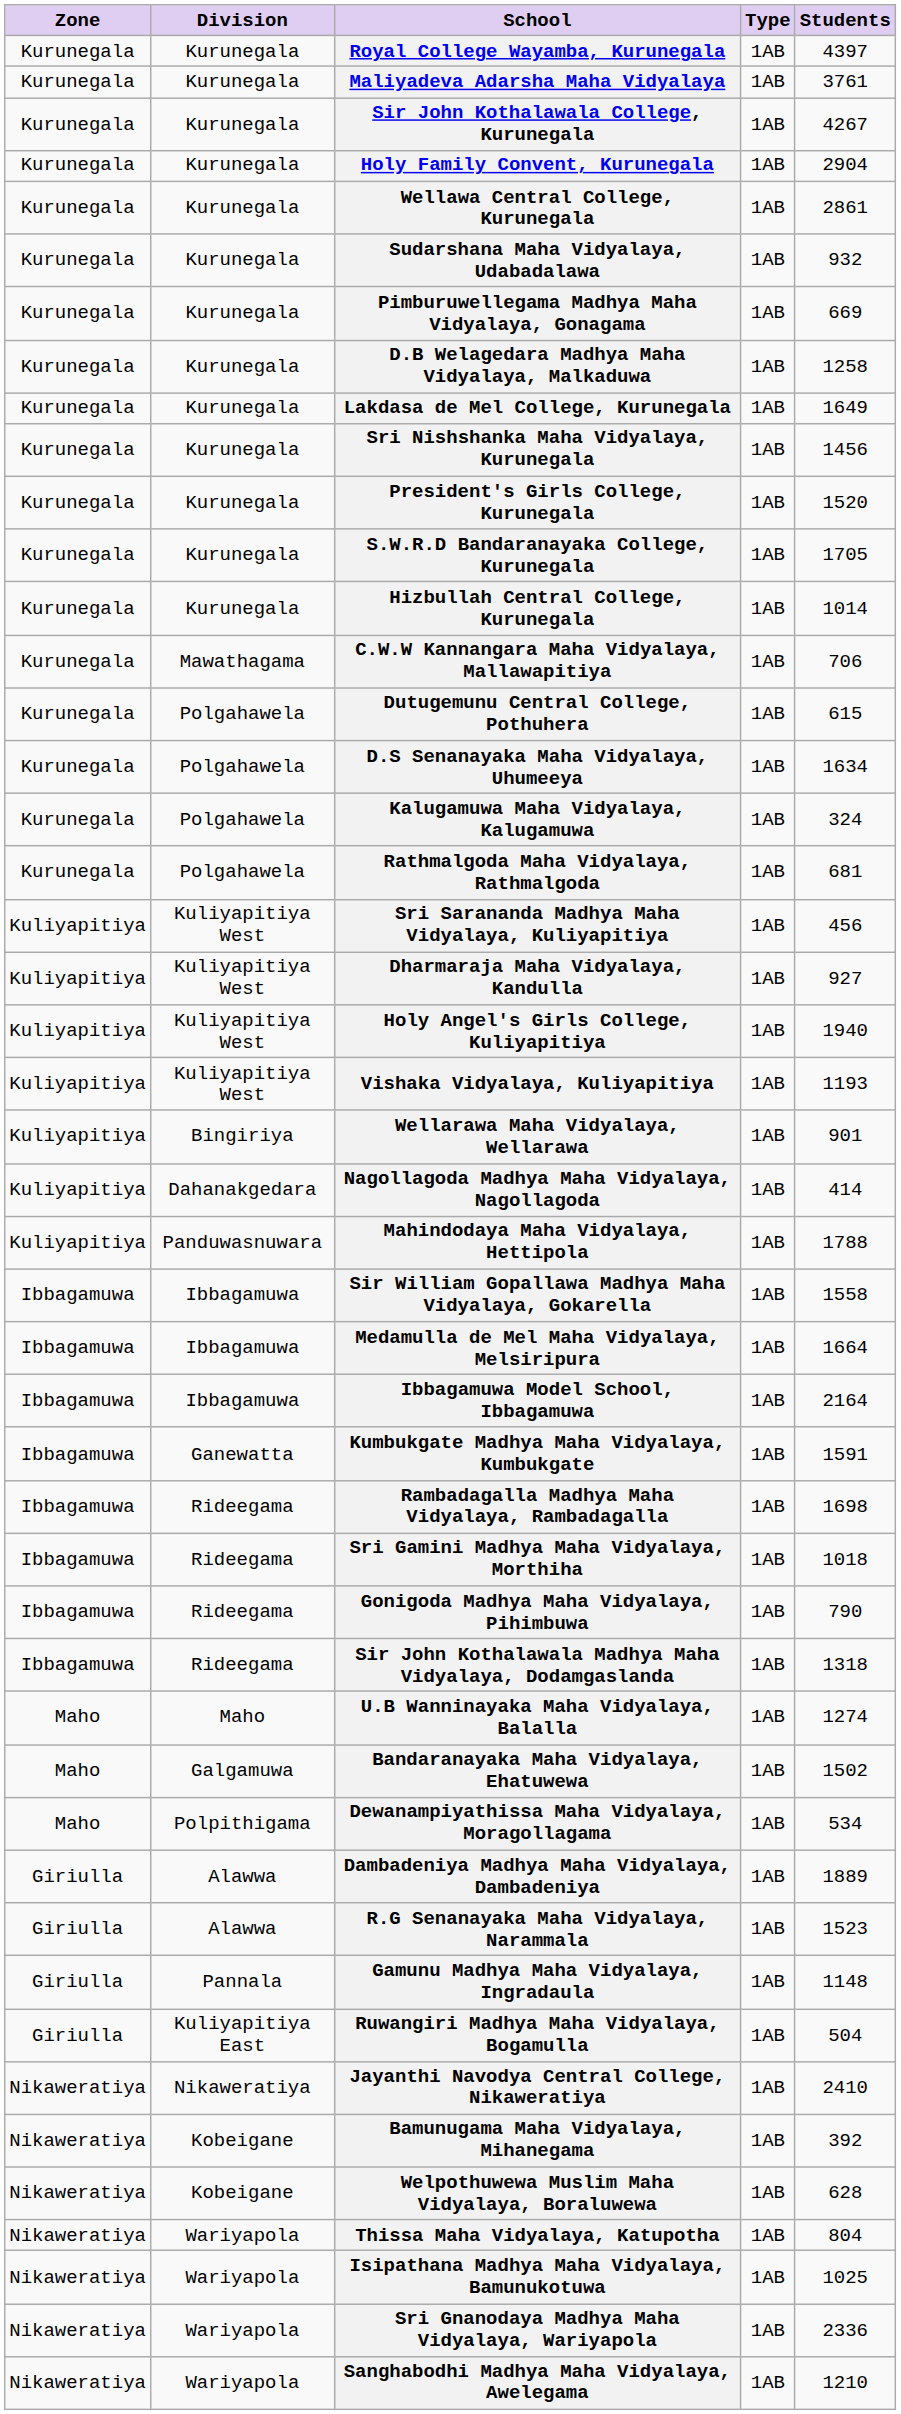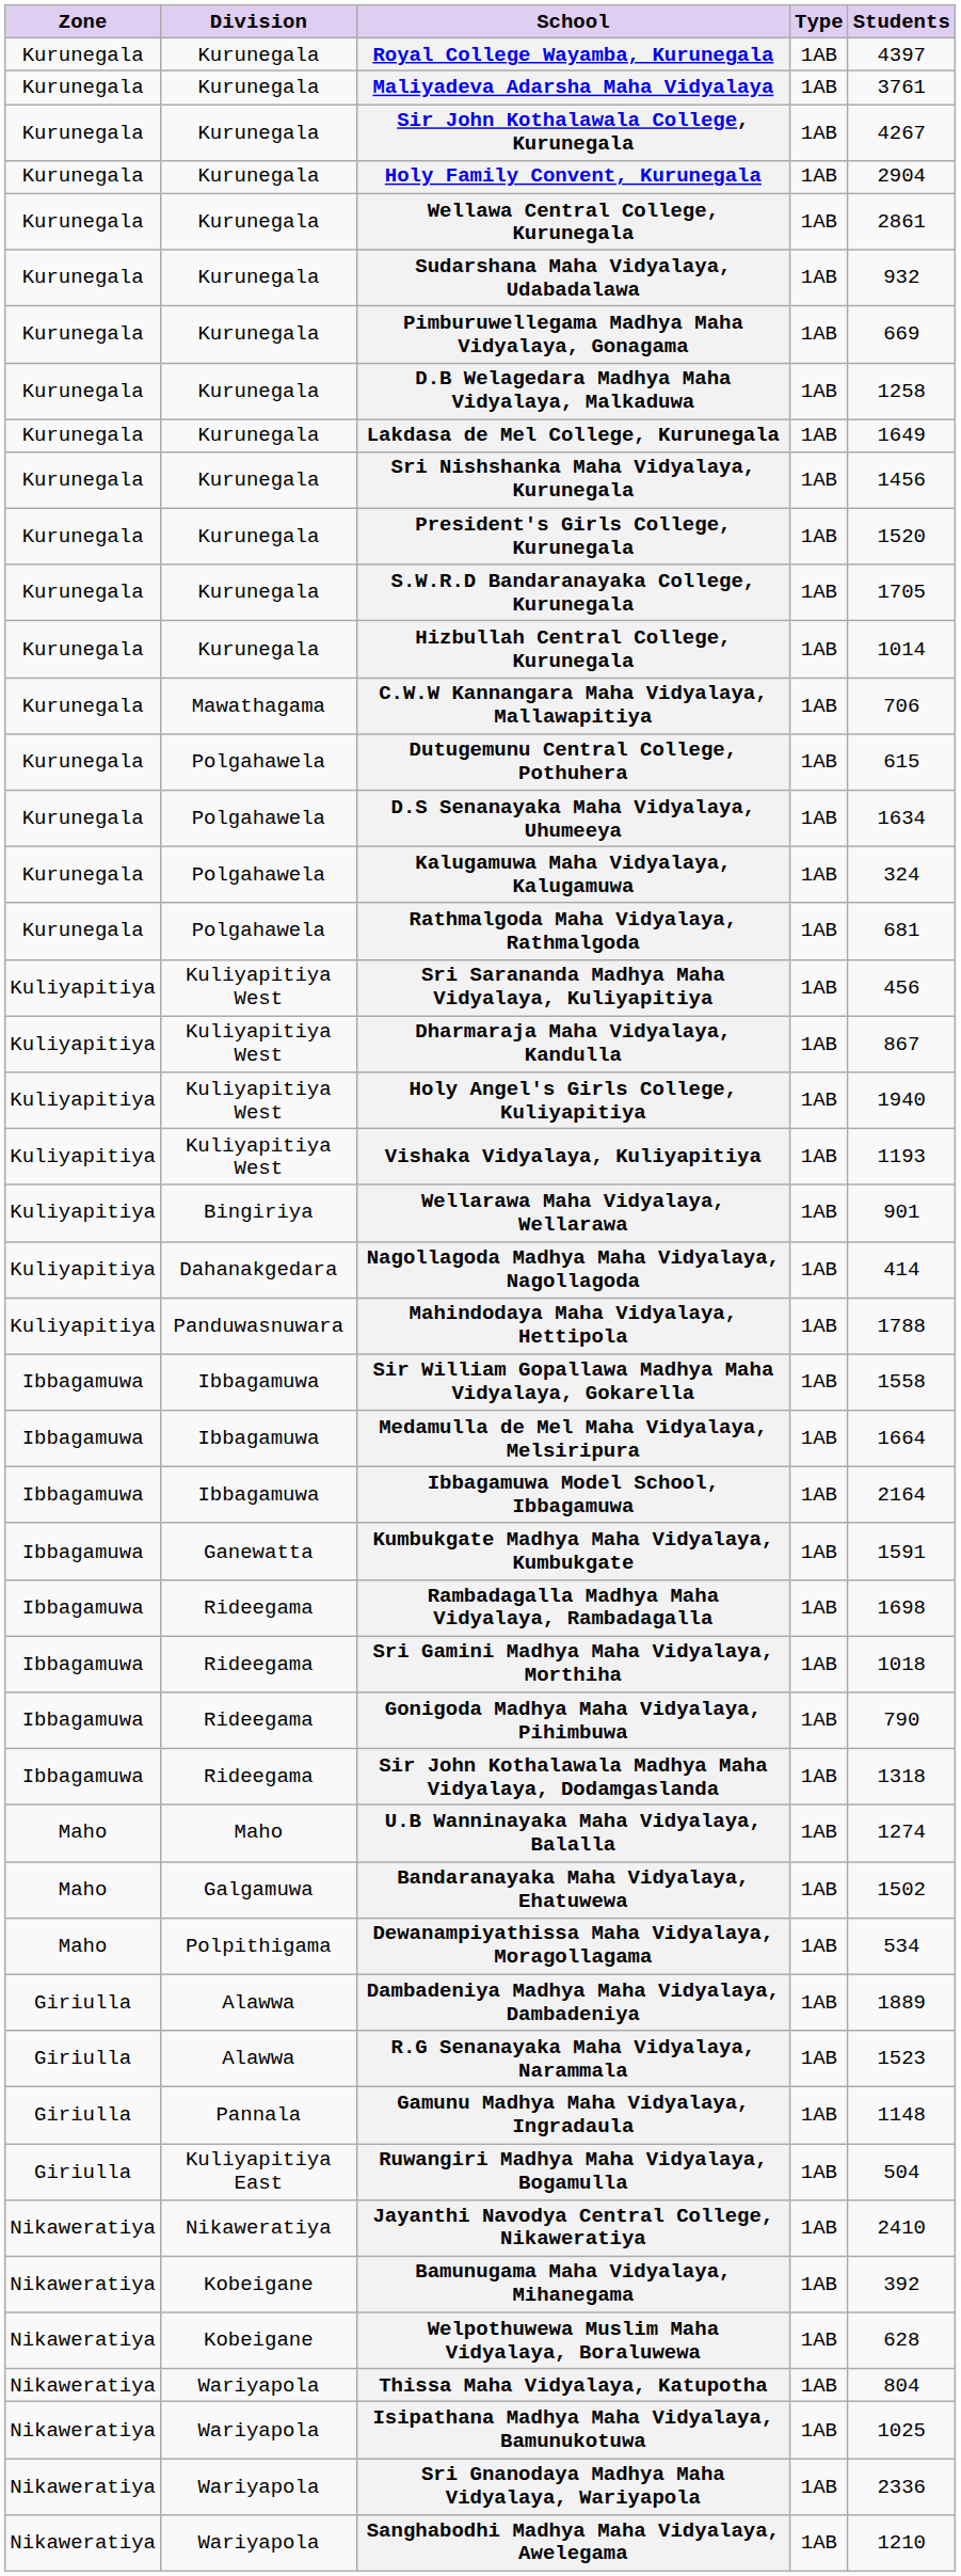 <table class="wikitable sortable" style="text-align:center; font-size:100%">
 <tr valign=bottom>
 <th style="background-color:#E0CEF2;">Zone</th>
 <th style="background-color:#E0CEF2;">Division</th>
 <th style="background-color:#E0CEF2;">School</th>
 <th style="background-color:#E0CEF2;">Type</th>
 <th style="background-color:#E0CEF2;">Students</th>
 </tr>
 <tr>
 <td>Kurunegala</td>
 <td>Kurunegala</td>
 <th><a href='#'>Royal College Wayamba, Kurunegala</a></th>
 <td>1AB</td>
 <td>4397</td>
 </tr>
 <tr>
 <td>Kurunegala</td>
 <td>Kurunegala</td>
 <th><a href='#'>Maliyadeva Adarsha Maha Vidyalaya</a></th>
 <td>1AB</td>
 <td>3761</td>
 </tr>
 <tr>
 <td>Kurunegala</td>
 <td>Kurunegala</td>
 <th><a href='#'>Sir John Kothalawala College</a>, Kurunegala</th>
 <td>1AB</td>
 <td>4267</td>
 </tr>
 <tr>
 <td>Kurunegala</td>
 <td>Kurunegala</td>
 <th><a href='#'>Holy Family Convent, Kurunegala</a></th>
 <td>1AB</td>
 <td>2904</td>
 </tr>
 <tr>
 <td>Kurunegala</td>
 <td>Kurunegala</td>
 <th>Wellawa Central College, Kurunegala</th>
 <td>1AB</td>
 <td>2861</td>
 </tr>
 <tr>
 <td>Kurunegala</td>
 <td>Kurunegala</td>
 <th>Sudarshana Maha Vidyalaya, Udabadalawa</th>
 <td>1AB</td>
 <td>932</td>
 </tr>
 <tr>
 <td>Kurunegala</td>
 <td>Kurunegala</td>
 <th>Pimburuwellegama Madhya Maha Vidyalaya, Gonagama</th>
 <td>1AB</td>
 <td>669</td>
 </tr>
 <tr>
 <td>Kurunegala</td>
 <td>Kurunegala</td>
 <th>D.B Welagedara Madhya Maha Vidyalaya, Malkaduwa</th>
 <td>1AB</td>
 <td>1258</td>
 </tr>
 <tr>
 <td>Kurunegala</td>
 <td>Kurunegala</td>
 <th>Lakdasa de Mel College, Kurunegala</th>
 <td>1AB</td>
 <td>1649</td>
 </tr>
 <tr>
 <td>Kurunegala</td>
 <td>Kurunegala</td>
 <th>Sri Nishshanka Maha Vidyalaya, Kurunegala</th>
 <td>1AB</td>
 <td>1456</td>
 </tr>
 <tr>
 <td>Kurunegala</td>
 <td>Kurunegala</td>
 <th>President's Girls College, Kurunegala</th>
 <td>1AB</td>
 <td>1520</td>
 </tr>
 <tr>
 <td>Kurunegala</td>
 <td>Kurunegala</td>
 <th>S.W.R.D Bandaranayaka College, Kurunegala</th>
 <td>1AB</td>
 <td>1705</td>
 </tr>
 <tr>
 <td>Kurunegala</td>
 <td>Kurunegala</td>
 <th>Hizbullah Central College, Kurunegala</th>
 <td>1AB</td>
 <td>1014</td>
 </tr>
 <tr>
 <td>Kurunegala</td>
 <td>Mawathagama</td>
 <th>C.W.W Kannangara Maha Vidyalaya, Mallawapitiya</th>
 <td>1AB</td>
 <td>706</td>
 </tr>
 <tr>
 <td>Kurunegala</td>
 <td>Polgahawela</td>
 <th>Dutugemunu Central College, Pothuhera</th>
 <td>1AB</td>
 <td>615</td>
 </tr>
 <tr>
 <td>Kurunegala</td>
 <td>Polgahawela</td>
 <th>D.S Senanayaka Maha Vidyalaya, Uhumeeya</th>
 <td>1AB</td>
 <td>1634</td>
 </tr>
 <tr>
 <td>Kurunegala</td>
 <td>Polgahawela</td>
 <th>Kalugamuwa Maha Vidyalaya, Kalugamuwa</th>
 <td>1AB</td>
 <td>324</td>
 </tr>
 <tr>
 <td>Kurunegala</td>
 <td>Polgahawela</td>
 <th>Rathmalgoda Maha Vidyalaya, Rathmalgoda</th>
 <td>1AB</td>
 <td>681</td>
 </tr>
 <tr>
 <td>Kuliyapitiya</td>
 <td>Kuliyapitiya West</td>
 <th>Sri Sarananda Madhya Maha Vidyalaya, Kuliyapitiya</th>
 <td>1AB</td>
 <td>456</td>
 </tr>
 <tr>
 <td>Kuliyapitiya</td>
 <td>Kuliyapitiya West</td>
 <th>Dharmaraja Maha Vidyalaya, Kandulla</th>
 <td>1AB</td>
-<td>927</td>
+<td>867</td>
 </tr>
 <tr>
 <td>Kuliyapitiya</td>
 <td>Kuliyapitiya West</td>
 <th>Holy Angel's Girls College, Kuliyapitiya</th>
 <td>1AB</td>
 <td>1940</td>
 </tr>
 <tr>
 <td>Kuliyapitiya</td>
 <td>Kuliyapitiya West</td>
 <th>Vishaka Vidyalaya, Kuliyapitiya</th>
 <td>1AB</td>
 <td>1193</td>
 </tr>
 <tr>
 <td>Kuliyapitiya</td>
 <td>Bingiriya</td>
 <th>Wellarawa Maha Vidyalaya, Wellarawa</th>
 <td>1AB</td>
 <td>901</td>
 </tr>
 <tr>
 <td>Kuliyapitiya</td>
 <td>Dahanakgedara</td>
 <th>Nagollagoda Madhya Maha Vidyalaya, Nagollagoda</th>
 <td>1AB</td>
 <td>414</td>
 </tr>
 <tr>
 <td>Kuliyapitiya</td>
 <td>Panduwasnuwara</td>
 <th>Mahindodaya Maha Vidyalaya, Hettipola</th>
 <td>1AB</td>
 <td>1788</td>
 </tr>
 <tr>
 <td>Ibbagamuwa</td>
 <td>Ibbagamuwa</td>
 <th>Sir William Gopallawa Madhya Maha Vidyalaya, Gokarella</th>
 <td>1AB</td>
 <td>1558</td>
 </tr>
 <tr>
 <td>Ibbagamuwa</td>
 <td>Ibbagamuwa</td>
 <th>Medamulla de Mel Maha Vidyalaya, Melsiripura</th>
 <td>1AB</td>
 <td>1664</td>
 </tr>
 <tr>
 <td>Ibbagamuwa</td>
 <td>Ibbagamuwa</td>
 <th>Ibbagamuwa Model School, Ibbagamuwa</th>
 <td>1AB</td>
 <td>2164</td>
 </tr>
 <tr>
 <td>Ibbagamuwa</td>
 <td>Ganewatta</td>
 <th>Kumbukgate Madhya Maha Vidyalaya, Kumbukgate</th>
 <td>1AB</td>
 <td>1591</td>
 </tr>
 <tr>
 <td>Ibbagamuwa</td>
 <td>Rideegama</td>
 <th>Rambadagalla Madhya Maha Vidyalaya, Rambadagalla</th>
 <td>1AB</td>
 <td>1698</td>
 </tr>
 <tr>
 <td>Ibbagamuwa</td>
 <td>Rideegama</td>
 <th>Sri Gamini Madhya Maha Vidyalaya, Morthiha</th>
 <td>1AB</td>
 <td>1018</td>
 </tr>
 <tr>
 <td>Ibbagamuwa</td>
 <td>Rideegama</td>
 <th>Gonigoda Madhya Maha Vidyalaya, Pihimbuwa</th>
 <td>1AB</td>
 <td>790</td>
 </tr>
 <tr>
 <td>Ibbagamuwa</td>
 <td>Rideegama</td>
 <th>Sir John Kothalawala Madhya Maha Vidyalaya, Dodamgaslanda</th>
 <td>1AB</td>
 <td>1318</td>
 </tr>
 <tr>
 <td>Maho</td>
 <td>Maho</td>
 <th>U.B Wanninayaka Maha Vidyalaya, Balalla</th>
 <td>1AB</td>
 <td>1274</td>
 </tr>
 <tr>
 <td>Maho</td>
 <td>Galgamuwa</td>
 <th>Bandaranayaka Maha Vidyalaya, Ehatuwewa</th>
 <td>1AB</td>
 <td>1502</td>
 </tr>
 <tr>
 <td>Maho</td>
 <td>Polpithigama</td>
 <th>Dewanampiyathissa Maha Vidyalaya, Moragollagama</th>
 <td>1AB</td>
 <td>534</td>
 </tr>
 <tr>
 <td>Giriulla</td>
 <td>Alawwa</td>
 <th>Dambadeniya Madhya Maha Vidyalaya, Dambadeniya</th>
 <td>1AB</td>
 <td>1889</td>
 </tr>
 <tr>
 <td>Giriulla</td>
 <td>Alawwa</td>
 <th>R.G Senanayaka Maha Vidyalaya, Narammala</th>
 <td>1AB</td>
 <td>1523</td>
 </tr>
 <tr>
 <td>Giriulla</td>
 <td>Pannala</td>
 <th>Gamunu Madhya Maha Vidyalaya, Ingradaula</th>
 <td>1AB</td>
 <td>1148</td>
 </tr>
 <tr>
 <td>Giriulla</td>
 <td>Kuliyapitiya East</td>
 <th>Ruwangiri Madhya Maha Vidyalaya, Bogamulla</th>
 <td>1AB</td>
 <td>504</td>
 </tr>
 <tr>
 <td>Nikaweratiya</td>
 <td>Nikaweratiya</td>
 <th>Jayanthi Navodya Central College, Nikaweratiya</th>
 <td>1AB</td>
 <td>2410</td>
 </tr>
 <tr>
 <td>Nikaweratiya</td>
 <td>Kobeigane</td>
 <th>Bamunugama Maha Vidyalaya, Mihanegama</th>
 <td>1AB</td>
 <td>392</td>
 </tr>
 <tr>
 <td>Nikaweratiya</td>
 <td>Kobeigane</td>
 <th>Welpothuwewa Muslim Maha Vidyalaya, Boraluwewa</th>
 <td>1AB</td>
 <td>628</td>
 </tr>
 <tr>
 <td>Nikaweratiya</td>
 <td>Wariyapola</td>
 <th>Thissa Maha Vidyalaya, Katupotha</th>
 <td>1AB</td>
 <td>804</td>
 </tr>
 <tr>
 <td>Nikaweratiya</td>
 <td>Wariyapola</td>
 <th>Isipathana Madhya Maha Vidyalaya, Bamunukotuwa</th>
 <td>1AB</td>
 <td>1025</td>
 </tr>
 <tr>
 <td>Nikaweratiya</td>
 <td>Wariyapola</td>
 <th>Sri Gnanodaya Madhya Maha Vidyalaya, Wariyapola</th>
 <td>1AB</td>
 <td>2336</td>
 </tr>
 <tr>
 <td>Nikaweratiya</td>
 <td>Wariyapola</td>
 <th>Sanghabodhi Madhya Maha Vidyalaya, Awelegama</th>
 <td>1AB</td>
 <td>1210</td>
 </tr>
 </table>
